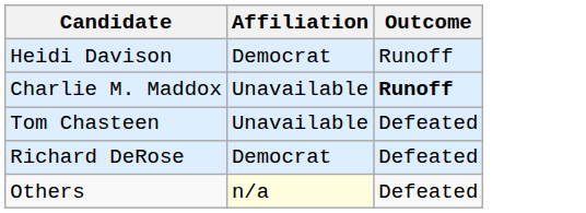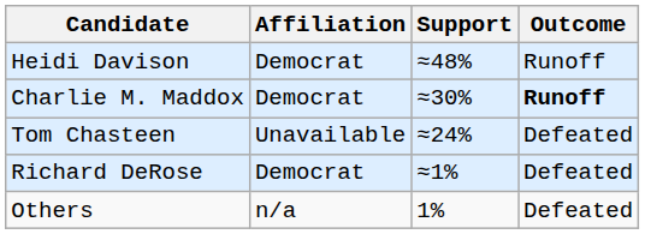 <table class="wikitable">
 <tr>
 <th>Candidate</th>
 <th>Affiliation</th>
+<th>Support</th>
 <th>Outcome</th>
 </tr>
 <tr>
 <td bgcolor=#DDEEFF>Heidi Davison</td>
 <td bgcolor=#DDEEFF>Democrat</td>
+<td bgcolor=#DDEEFF>≈48%</td>
 <td bgcolor=#DDEEFF>Runoff</td>
 </tr>
 <tr>
 <td bgcolor=#DDEEFF>Charlie M. Maddox</td>
-<td bgcolor=#DDEEFF>Unavailable</td>
+<td bgcolor=#DDEEFF>Democrat</td>
+<td bgcolor=#DDEEFF>≈30%</td>
 <td bgcolor=#DDEEFF><strong>Runoff</strong></td>
 </tr>
 <tr>
 <td bgcolor=#DDEEFF>Tom Chasteen</td>
 <td bgcolor=#DDEEFF>Unavailable</td>
+<td bgcolor=#DDEEFF>≈24%</td>
 <td bgcolor=#DDEEFF>Defeated</td>
 </tr>
 <tr>
 <td bgcolor=#DDEEFF>Richard DeRose</td>
 <td bgcolor=#DDEEFF>Democrat</td>
+<td bgcolor=#DDEEFF>≈1%</td>
 <td bgcolor=#DDEEFF>Defeated</td>
 </tr>
 <tr>
 <td>Others</td>
-<td style="background: lightyellow;">n/a</td>
+<td>n/a</td>
+<td>1%</td>
 <td>Defeated</td>
 </tr>
 </table>
